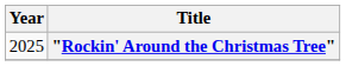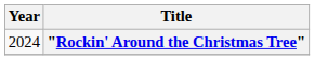 <table class="wikitable plainrowheaders" style="text-align:center;">
 <tr>
 <th scope="col">Year</th>
 <th scope="col">Title</th>
 </tr>
 <tr>
-<td>2025</td>
+<td>2024</td>
 <th scope="row">"<a href='#'>Rockin' Around the Christmas Tree</a>"</th>
 </tr>
 <tr>
 </tr>
 </table>
